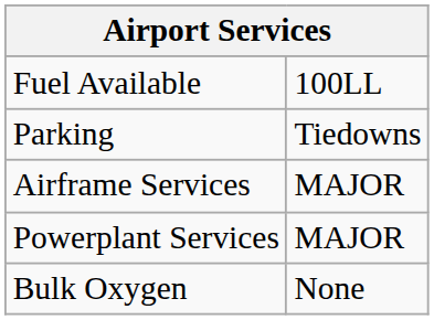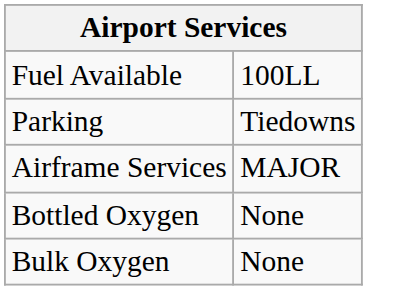 <table class="wikitable">
 <tr>
 <th colspan="2">Airport Services</th>
 </tr>
 <tr>
 <td>Fuel Available</td>
 <td>100LL</td>
 </tr>
 <tr>
 <td>Parking</td>
 <td>Tiedowns</td>
 </tr>
 <tr>
 <td>Airframe Services</td>
 <td>MAJOR</td>
 </tr>
 <tr>
-<td>Powerplant Services</td>
-<td>MAJOR</td>
+<td>Bottled Oxygen</td>
+<td>None</td>
 </tr>
 <tr>
 <td>Bulk Oxygen</td>
 <td>None</td>
 </tr>
 </table>
